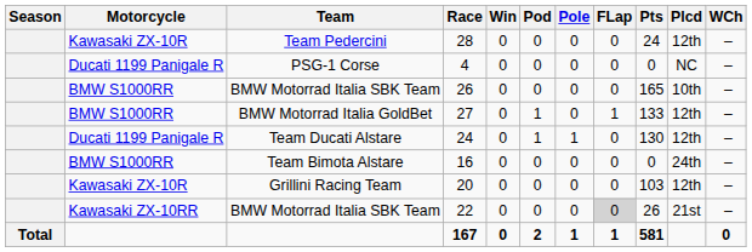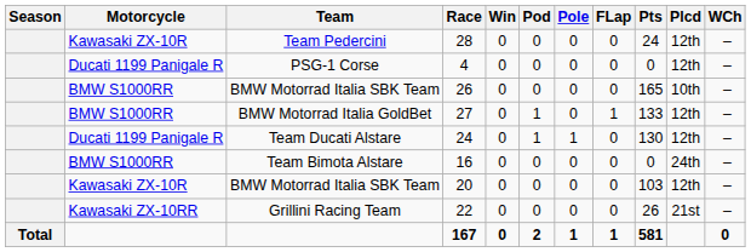 <table class="wikitable" style="text-align:center; font-size:97%;">
 <tr>
 <th>Season</th>
 <th>Motorcycle</th>
 <th>Team</th>
 <th>Race</th>
 <th>Win</th>
 <th>Pod</th>
 <th><a href='#'>Pole</a></th>
 <th>FLap</th>
 <th>Pts</th>
 <th>Plcd</th>
 <th>WCh</th>
 </tr>
 <tr>
 <th></th>
 <td align="left"><a href='#'>Kawasaki ZX-10R</a></td>
 <td><a href='#'>Team Pedercini</a></td>
 <td>28</td>
 <td>0</td>
 <td>0</td>
 <td>0</td>
 <td>0</td>
 <td>24</td>
 <td>12th</td>
 <td> –</td>
 </tr>
 <tr>
 <th></th>
 <td align="left"><a href='#'>Ducati 1199 Panigale R</a></td>
 <td>PSG-1 Corse</td>
 <td>4</td>
 <td>0</td>
 <td>0</td>
 <td>0</td>
 <td>0</td>
 <td>0</td>
-<td>NC</td>
+<td>12th</td>
 <td> –</td>
 </tr>
 <tr>
 <th></th>
 <td align="left"><a href='#'>BMW S1000RR</a></td>
 <td>BMW Motorrad Italia SBK Team</td>
 <td>26</td>
 <td>0</td>
 <td>0</td>
 <td>0</td>
 <td>0</td>
 <td>165</td>
 <td>10th</td>
 <td> –</td>
 </tr>
 <tr>
 <th></th>
 <td align="left"><a href='#'>BMW S1000RR</a></td>
 <td>BMW Motorrad Italia GoldBet</td>
 <td>27</td>
 <td>0</td>
 <td>1</td>
 <td>0</td>
 <td>1</td>
 <td>133</td>
 <td>12th</td>
 <td> –</td>
 </tr>
 <tr>
 <th></th>
 <td align="left"><a href='#'>Ducati 1199 Panigale R</a></td>
 <td>Team Ducati Alstare</td>
 <td>24</td>
 <td>0</td>
 <td>1</td>
 <td>1</td>
 <td>0</td>
 <td>130</td>
 <td>12th</td>
 <td> –</td>
 </tr>
 <tr>
 <th></th>
 <td align="left"><a href='#'>BMW S1000RR</a></td>
 <td>Team Bimota Alstare</td>
 <td>16</td>
 <td>0</td>
 <td>0</td>
 <td>0</td>
 <td>0</td>
 <td>0</td>
 <td>24th</td>
 <td> –</td>
 </tr>
 <tr>
 <th></th>
 <td align="left"><a href='#'>Kawasaki ZX-10R</a></td>
-<td>Grillini Racing Team</td>
+<td>BMW Motorrad Italia SBK Team</td>
 <td>20</td>
 <td>0</td>
 <td>0</td>
 <td>0</td>
 <td>0</td>
 <td>103</td>
 <td>12th</td>
 <td> –</td>
 </tr>
 <tr>
 <th></th>
 <td align="left"><a href='#'>Kawasaki ZX-10RR</a></td>
-<td>BMW Motorrad Italia SBK Team</td>
+<td>Grillini Racing Team</td>
 <td>22</td>
 <td>0</td>
 <td>0</td>
 <td>0</td>
-<td style="background: lightgrey;">0</td>
+<td>0</td>
 <td>26</td>
 <td>21st</td>
 <td> –</td>
 </tr>
 <tr>
 <th>Total</th>
 <td></td>
 <td></td>
 <td><strong>167</strong></td>
 <td><strong>0</strong></td>
 <td><strong>2</strong></td>
 <td><strong>1</strong></td>
 <td><strong>1</strong></td>
 <td><strong>581</strong></td>
 <td></td>
 <td><strong>0</strong></td>
 </tr>
 </table>
